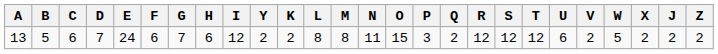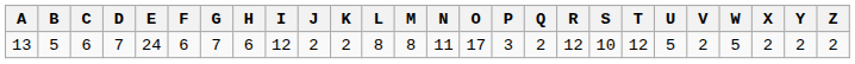 <table class="wikitable" style="text-align:center;width:100%;min-width:39em;max-width:52em;table-layout:fixed;">
 <tr>
 <th>A</th>
 <th>B</th>
 <th>C</th>
 <th>D</th>
 <th>E</th>
 <th>F</th>
 <th>G</th>
 <th>H</th>
 <th>I</th>
-<th>Y</th>
+<th>J</th>
 <th>K</th>
 <th>L</th>
 <th>M</th>
 <th>N</th>
 <th>O</th>
 <th>P</th>
 <th>Q</th>
 <th>R</th>
 <th>S</th>
 <th>T</th>
 <th>U</th>
 <th>V</th>
 <th>W</th>
 <th>X</th>
-<th>J</th>
+<th>Y</th>
 <th>Z</th>
 </tr>
 <tr>
 <td>13</td>
 <td>5</td>
 <td>6</td>
 <td>7</td>
 <td>24</td>
 <td>6</td>
 <td>7</td>
 <td>6</td>
 <td>12</td>
 <td>2</td>
 <td>2</td>
 <td>8</td>
 <td>8</td>
 <td>11</td>
-<td>15</td>
+<td>17</td>
 <td>3</td>
 <td>2</td>
 <td>12</td>
+<td>10</td>
 <td>12</td>
-<td>12</td>
-<td>6</td>
+<td>5</td>
 <td>2</td>
 <td>5</td>
 <td>2</td>
 <td>2</td>
 <td>2</td>
 </tr>
 </table>
